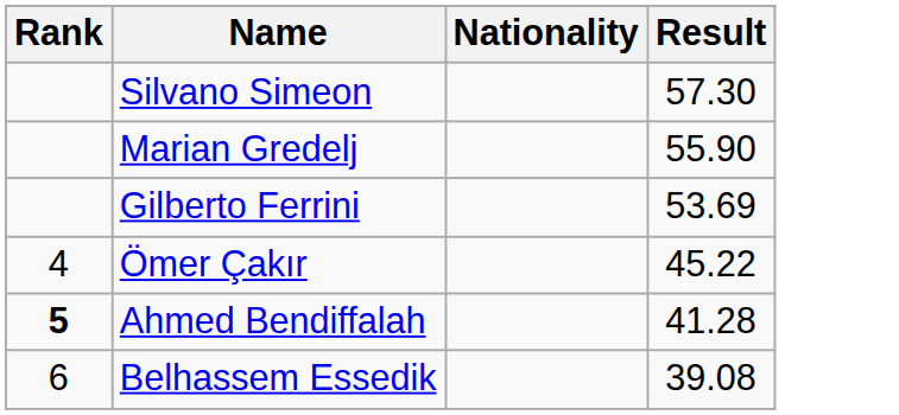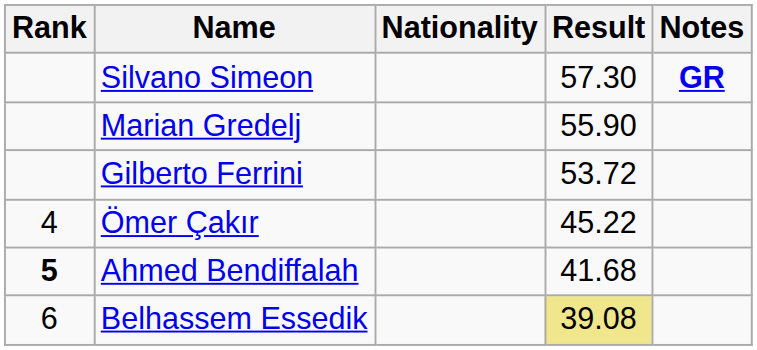 <table class="wikitable sortable" style="text-align:center">
 <tr>
 <th>Rank</th>
 <th>Name</th>
 <th>Nationality</th>
 <th>Result</th>
+<th>Notes</th>
 </tr>
 <tr>
 <td></td>
 <td align=left><a href='#'>Silvano Simeon</a></td>
 <td align=left></td>
 <td>57.30</td>
+<td><strong><a href='#'>GR</a></strong></td>
 </tr>
 <tr>
 <td></td>
 <td align=left><a href='#'>Marian Gredelj</a></td>
 <td align=left></td>
 <td>55.90</td>
+<td></td>
 </tr>
 <tr>
 <td></td>
 <td align=left><a href='#'>Gilberto Ferrini</a></td>
 <td align=left></td>
-<td>53.69</td>
+<td>53.72</td>
+<td></td>
 </tr>
 <tr>
 <td>4</td>
 <td align=left><a href='#'>Ömer Çakır</a></td>
 <td align=left></td>
 <td>45.22</td>
+<td></td>
 </tr>
 <tr>
 <td><strong>5</strong></td>
 <td align=left><a href='#'>Ahmed Bendiffalah</a></td>
 <td align=left></td>
-<td>41.28</td>
+<td>41.68</td>
+<td></td>
 </tr>
 <tr>
 <td>6</td>
 <td align=left><a href='#'>Belhassem Essedik</a></td>
 <td align=left></td>
-<td>39.08</td>
+<td style="background: khaki;">39.08</td>
+<td></td>
 </tr>
 </table>
